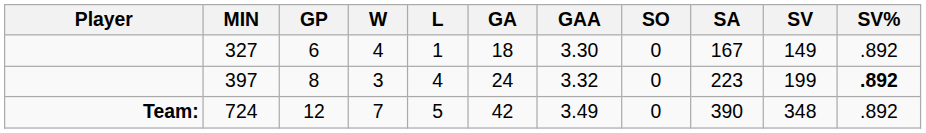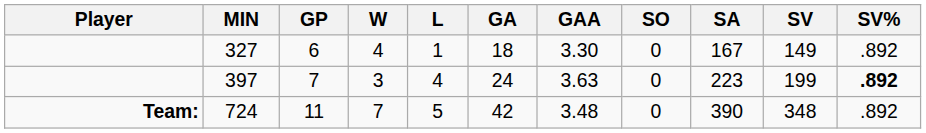 <table class="wikitable sortable" width="60%">
 <tr>
 <th bgcolor="#DDDDFF" width="10%">Player</th>
 <th width="3%" bgcolor="#DDDDFF" title="Minutes played">MIN</th>
 <th width="3%" bgcolor="#DDDDFF" title="Games played in">GP</th>
 <th width="3%" bgcolor="#DDDDFF" title="Wins">W</th>
 <th width="3%" bgcolor="#DDDDFF"title="Losses">L</th>
 <th width="3%" bgcolor="#DDDDFF" title="Goals against">GA</th>
 <th width="3%" bgcolor="#DDDDFF" title="Goals against average">GAA</th>
 <th width="3%" bgcolor="#DDDDFF" title="Shut-outs">SO</th>
 <th width="3%" bgcolor="#DDDDFF" title="Shots against">SA</th>
 <th width="3%" bgcolor="#DDDDFF" title="Shots saved">SV</th>
 <th width="3%" bgcolor="#DDDDFF" title="Save percentage">SV%</th>
 </tr>
 <tr align="center">
 <td align="right"></td>
 <td>327</td>
 <td>6</td>
 <td>4</td>
 <td>1</td>
 <td>18</td>
 <td>3.30</td>
 <td>0</td>
 <td>167</td>
 <td>149</td>
 <td>.892</td>
 </tr>
 <tr align="center">
 <td align="right"></td>
 <td>397</td>
-<td>8</td>
+<td>7</td>
 <td>3</td>
 <td>4</td>
 <td>24</td>
-<td>3.32</td>
+<td>3.63</td>
 <td>0</td>
 <td>223</td>
 <td>199</td>
 <td><strong>.892</strong></td>
 </tr>
 <tr align="center">
 <td align="right"><strong>Team:</strong></td>
 <td>724</td>
-<td>12</td>
+<td>11</td>
 <td>7</td>
 <td>5</td>
 <td>42</td>
-<td>3.49</td>
+<td>3.48</td>
 <td>0</td>
 <td>390</td>
 <td>348</td>
 <td>.892</td>
 </tr>
 </table>
